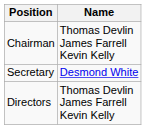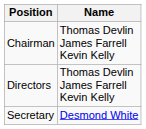 <table class="wikitable">
 <tr>
 <th>Position</th>
 <th>Name</th>
 </tr>
 <tr>
 <td>Chairman</td>
 <td>Thomas Devlin<br>James Farrell<br>Kevin Kelly</td>
 </tr>
 <tr>
+<td>Directors</td>
+<td>Thomas Devlin<br>James Farrell<br>Kevin Kelly</td>
+</tr>
+<tr>
 <td>Secretary</td>
 <td><a href='#'>Desmond White</a></td>
 </tr>
-<tr>
-<td>Directors</td>
-<td>Thomas Devlin<br>James Farrell<br>Kevin Kelly</td>
-</tr>
 </table>
